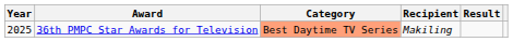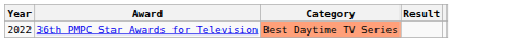 <table class="wikitable">
 <tr>
 <th>Year</th>
 <th>Award</th>
 <th>Category</th>
-<th>Recipient</th>
 <th>Result</th>
 <th></th>
 </tr>
 <tr>
-<td>2025</td>
+<td>2022</td>
 <td><a href='#'>36th PMPC Star Awards for Television</a></td>
 <td style="background: lightsalmon;">Best Daytime TV Series</td>
-<td><em>Makiling</em></td>
 <td></td>
 <td></td>
 </tr>
 </table>
